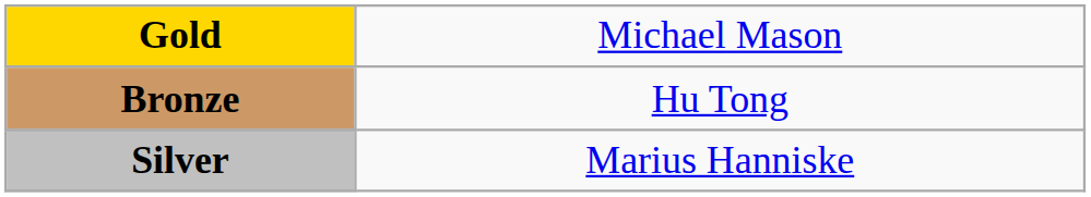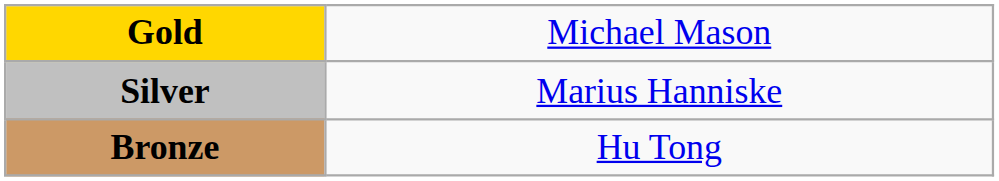 <table class="wikitable" style="text-align:center; " width="35%">
 <tr>
 <td bgcolor="gold"><strong>Gold</strong></td>
 <td><a href='#'>Michael Mason</a><br>  <small><em></em></small></td>
 </tr>
 <tr>
+<td bgcolor="silver"><strong>Silver</strong></td>
+<td><a href='#'>Marius Hanniske</a><br>  <small><em></em></small></td>
+</tr>
+<tr>
 <td bgcolor="CC9966"><strong>Bronze</strong></td>
 <td><a href='#'>Hu Tong</a><br>  <small><em></em></small></td>
 </tr>
-<tr>
-<td bgcolor="silver"><strong>Silver</strong></td>
-<td><a href='#'>Marius Hanniske</a><br>  <small><em></em></small></td>
-</tr>
 </table>
